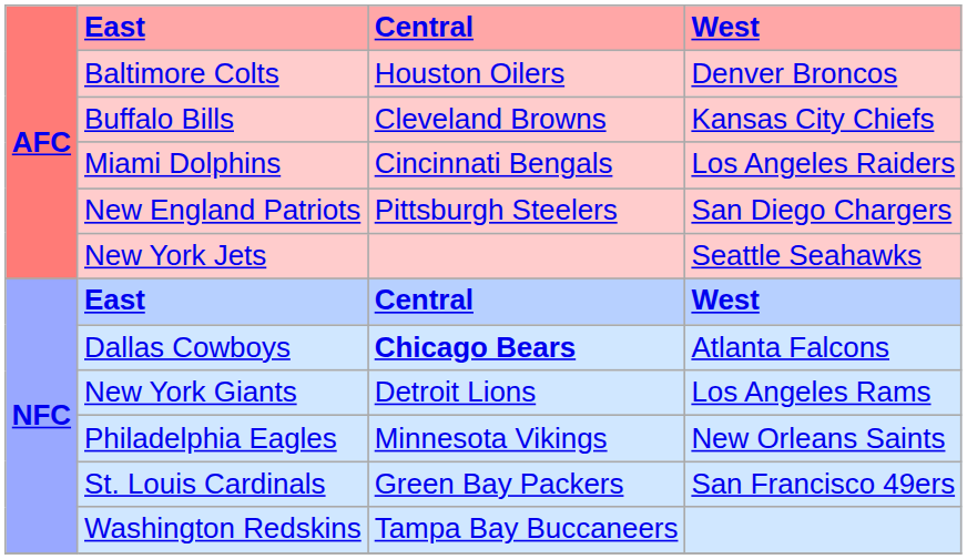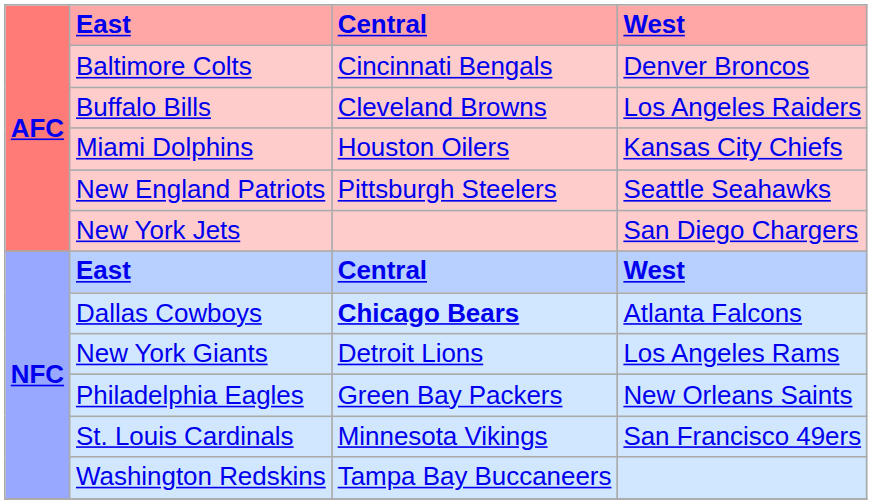 <table class="wikitable">
 <tr>
 <th rowspan="6" style="background-color: #FF7B77;"><strong><a href='#'>AFC</a></strong></th>
 <td style="background-color: #FFA7A7;"><strong><a href='#'>East</a></strong></td>
 <td style="background-color: #FFA7A7;"><strong><a href='#'>Central</a></strong></td>
 <td style="background-color: #FFA7A7;"><strong><a href='#'>West</a></strong></td>
 </tr>
 <tr>
 <td style="background-color: #FFCCCC;"><a href='#'>Baltimore Colts</a></td>
-<td style="background-color: #FFCCCC;"><a href='#'>Houston Oilers</a></td>
+<td style="background-color: #FFCCCC;"><a href='#'>Cincinnati Bengals</a></td>
 <td style="background-color: #FFCCCC;"><a href='#'>Denver Broncos</a></td>
 </tr>
 <tr>
 <td style="background-color: #FFCCCC;"><a href='#'>Buffalo Bills</a></td>
 <td style="background-color: #FFCCCC;"><a href='#'>Cleveland Browns</a></td>
-<td style="background-color: #FFCCCC;"><a href='#'>Kansas City Chiefs</a></td>
+<td style="background-color: #FFCCCC;"><a href='#'>Los Angeles Raiders</a></td>
 </tr>
 <tr>
 <td style="background-color: #FFCCCC;"><a href='#'>Miami Dolphins</a></td>
-<td style="background-color: #FFCCCC;"><a href='#'>Cincinnati Bengals</a></td>
-<td style="background-color: #FFCCCC;"><a href='#'>Los Angeles Raiders</a></td>
+<td style="background-color: #FFCCCC;"><a href='#'>Houston Oilers</a></td>
+<td style="background-color: #FFCCCC;"><a href='#'>Kansas City Chiefs</a></td>
 </tr>
 <tr>
 <td style="background-color: #FFCCCC;"><a href='#'>New England Patriots</a></td>
 <td style="background-color: #FFCCCC;"><a href='#'>Pittsburgh Steelers</a></td>
-<td style="background-color: #FFCCCC;"><a href='#'>San Diego Chargers</a></td>
+<td style="background-color: #FFCCCC;"><a href='#'>Seattle Seahawks</a></td>
 </tr>
 <tr>
 <td style="background-color: #FFCCCC;"><a href='#'>New York Jets</a></td>
 <td style="background-color: #FFCCCC;"></td>
-<td style="background-color: #FFCCCC;"><a href='#'>Seattle Seahawks</a></td>
+<td style="background-color: #FFCCCC;"><a href='#'>San Diego Chargers</a></td>
 </tr>
 <tr>
 <th rowspan="6" style="background-color: #99A8FF;"><strong><a href='#'>NFC</a></strong></th>
 <td style="background-color: #B7D0FF;"><strong><a href='#'>East</a></strong></td>
 <td style="background-color: #B7D0FF;"><strong><a href='#'>Central</a></strong></td>
 <td style="background-color: #B7D0FF;"><strong><a href='#'>West</a></strong></td>
 </tr>
 <tr>
 <td style="background-color: #D0E7FF;"><a href='#'>Dallas Cowboys</a></td>
 <td style="background-color: #D0E7FF;"><strong><a href='#'>Chicago Bears</a></strong></td>
 <td style="background-color: #D0E7FF;"><a href='#'>Atlanta Falcons</a></td>
 </tr>
 <tr>
 <td style="background-color: #D0E7FF;"><a href='#'>New York Giants</a></td>
 <td style="background-color: #D0E7FF;"><a href='#'>Detroit Lions</a></td>
 <td style="background-color: #D0E7FF;"><a href='#'>Los Angeles Rams</a></td>
 </tr>
 <tr>
 <td style="background-color: #D0E7FF;"><a href='#'>Philadelphia Eagles</a></td>
-<td style="background-color: #D0E7FF;"><a href='#'>Minnesota Vikings</a></td>
+<td style="background-color: #D0E7FF;"><a href='#'>Green Bay Packers</a></td>
 <td style="background-color: #D0E7FF;"><a href='#'>New Orleans Saints</a></td>
 </tr>
 <tr>
 <td style="background-color: #D0E7FF;"><a href='#'>St. Louis Cardinals</a></td>
-<td style="background-color: #D0E7FF;"><a href='#'>Green Bay Packers</a></td>
+<td style="background-color: #D0E7FF;"><a href='#'>Minnesota Vikings</a></td>
 <td style="background-color: #D0E7FF;"><a href='#'>San Francisco 49ers</a></td>
 </tr>
 <tr>
 <td style="background-color: #D0E7FF;"><a href='#'>Washington Redskins</a></td>
 <td style="background-color: #D0E7FF;"><a href='#'>Tampa Bay Buccaneers</a></td>
 <td style="background-color: #D0E7FF;"></td>
 </tr>
 <tr>
 </tr>
 </table>
